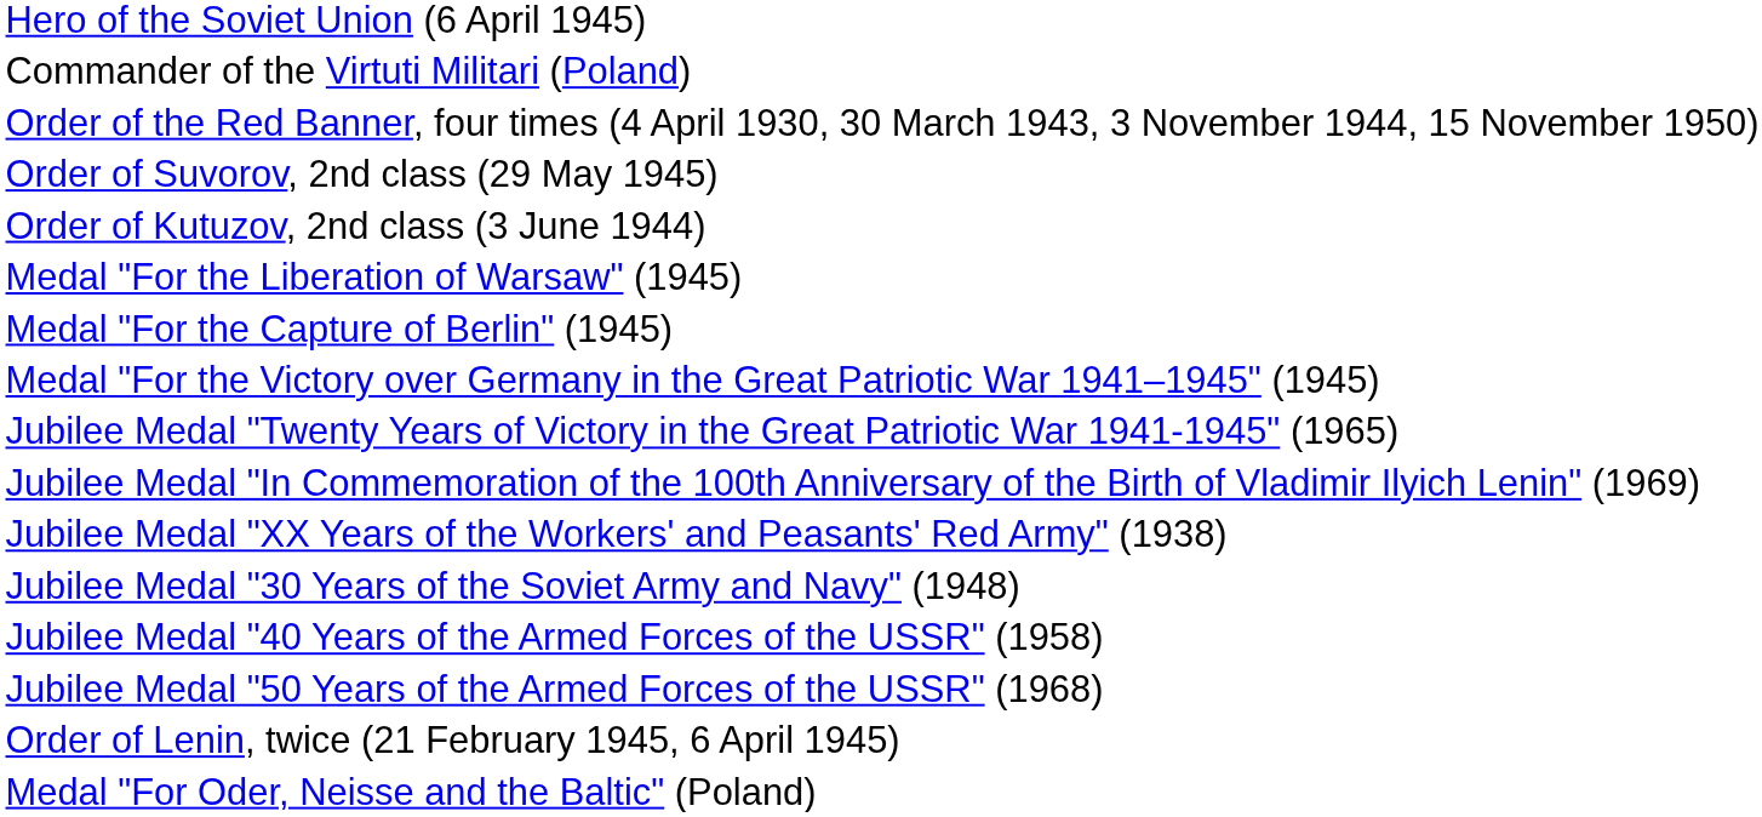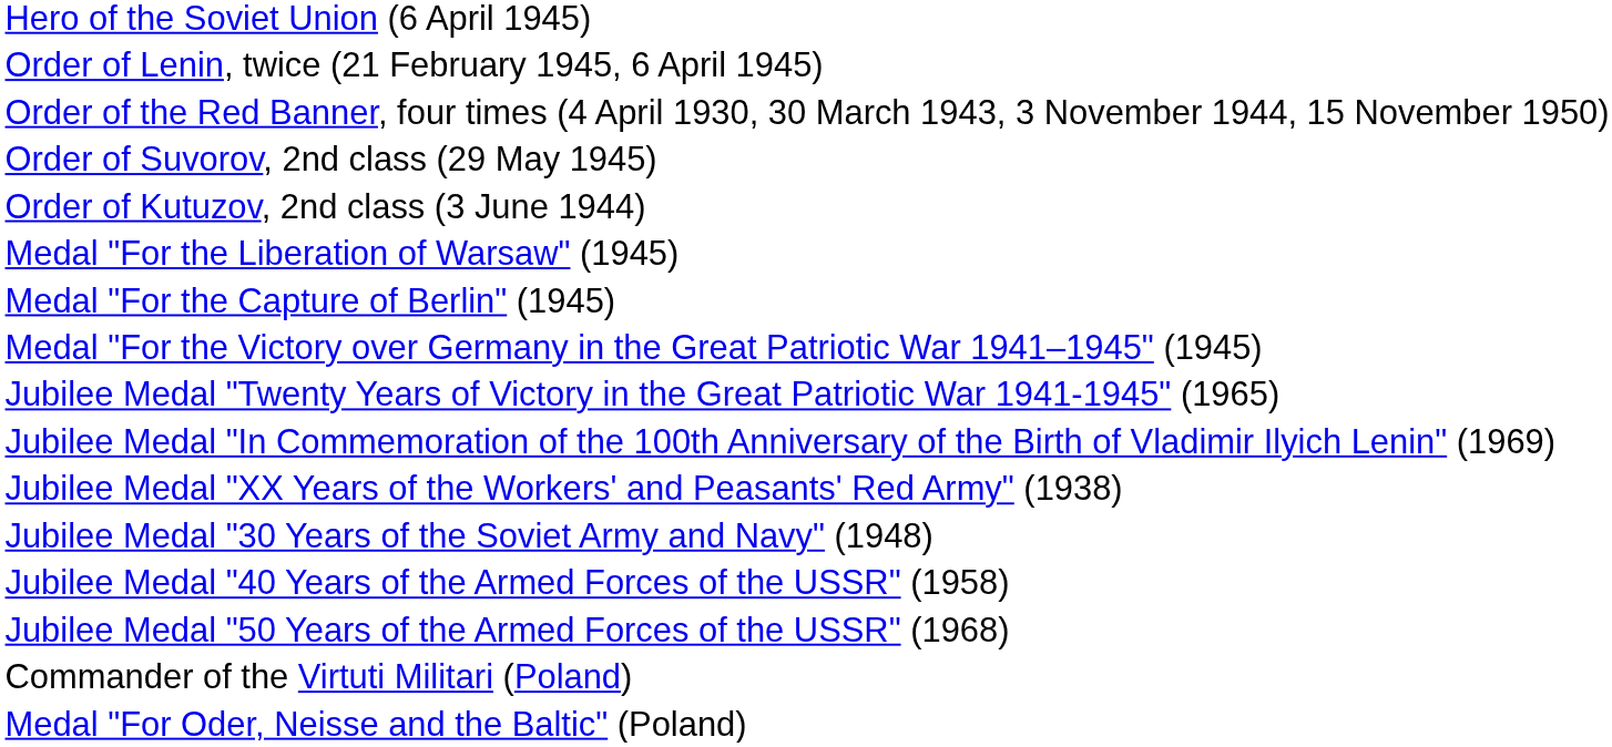 <table>
 <tr>
 <td></td>
 <td><a href='#'>Hero of the Soviet Union</a> (6 April 1945)</td>
 </tr>
 <tr>
 <td></td>
-<td>Commander of the <a href='#'>Virtuti Militari</a> (<a href='#'>Poland</a>)</td>
+<td><a href='#'>Order of Lenin</a>, twice (21 February 1945, 6 April 1945)</td>
 </tr>
 <tr>
 <td></td>
 <td><a href='#'>Order of the Red Banner</a>, four times (4 April 1930, 30 March 1943, 3 November 1944, 15 November 1950)</td>
 </tr>
 <tr>
 <td></td>
 <td><a href='#'>Order of Suvorov</a>, 2nd class (29 May 1945)</td>
 </tr>
 <tr>
 <td></td>
 <td><a href='#'>Order of Kutuzov</a>, 2nd class (3 June 1944)</td>
 </tr>
 <tr>
 <td></td>
 <td><a href='#'>Medal "For the Liberation of Warsaw"</a> (1945)</td>
 </tr>
 <tr>
 <td></td>
 <td><a href='#'>Medal "For the Capture of Berlin"</a> (1945)</td>
 </tr>
 <tr>
 <td></td>
 <td><a href='#'>Medal "For the Victory over Germany in the Great Patriotic War 1941–1945"</a> (1945)</td>
 </tr>
 <tr>
 <td></td>
 <td><a href='#'>Jubilee Medal "Twenty Years of Victory in the Great Patriotic War 1941-1945"</a> (1965)</td>
 </tr>
 <tr>
 <td></td>
 <td><a href='#'>Jubilee Medal "In Commemoration of the 100th Anniversary of the Birth of Vladimir Ilyich Lenin"</a> (1969)</td>
 </tr>
 <tr>
 <td></td>
 <td><a href='#'>Jubilee Medal "XX Years of the Workers' and Peasants' Red Army"</a> (1938)</td>
 </tr>
 <tr>
 <td></td>
 <td><a href='#'>Jubilee Medal "30 Years of the Soviet Army and Navy"</a> (1948)</td>
 </tr>
 <tr>
 <td></td>
 <td><a href='#'>Jubilee Medal "40 Years of the Armed Forces of the USSR"</a> (1958)</td>
 </tr>
 <tr>
 <td></td>
 <td><a href='#'>Jubilee Medal "50 Years of the Armed Forces of the USSR"</a> (1968)</td>
 </tr>
 <tr>
 <td></td>
-<td><a href='#'>Order of Lenin</a>, twice (21 February 1945, 6 April 1945)</td>
+<td>Commander of the <a href='#'>Virtuti Militari</a> (<a href='#'>Poland</a>)</td>
 </tr>
 <tr>
 <td></td>
 <td><a href='#'>Medal "For Oder, Neisse and the Baltic"</a> (Poland)</td>
 </tr>
 <tr>
 </tr>
 </table>
